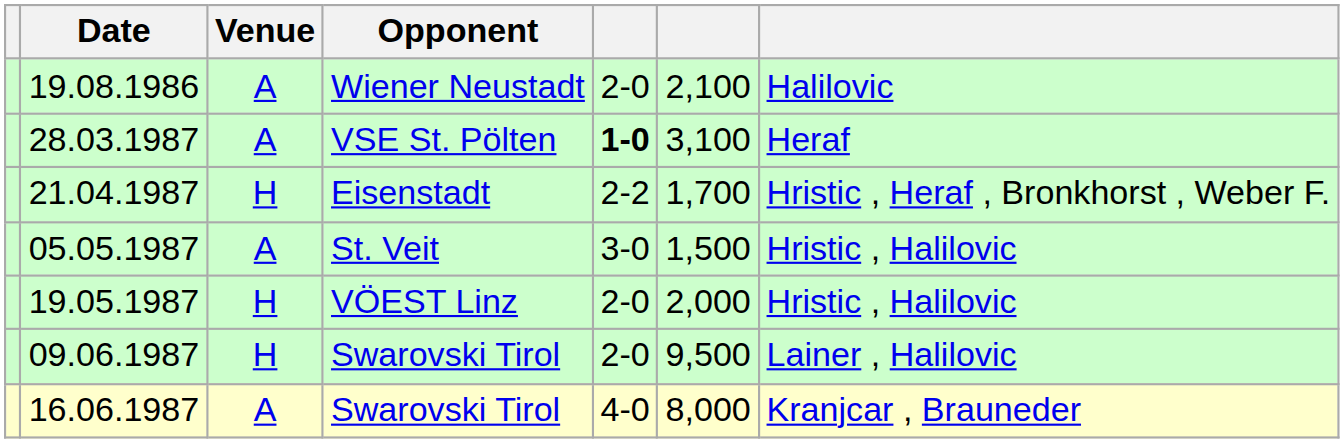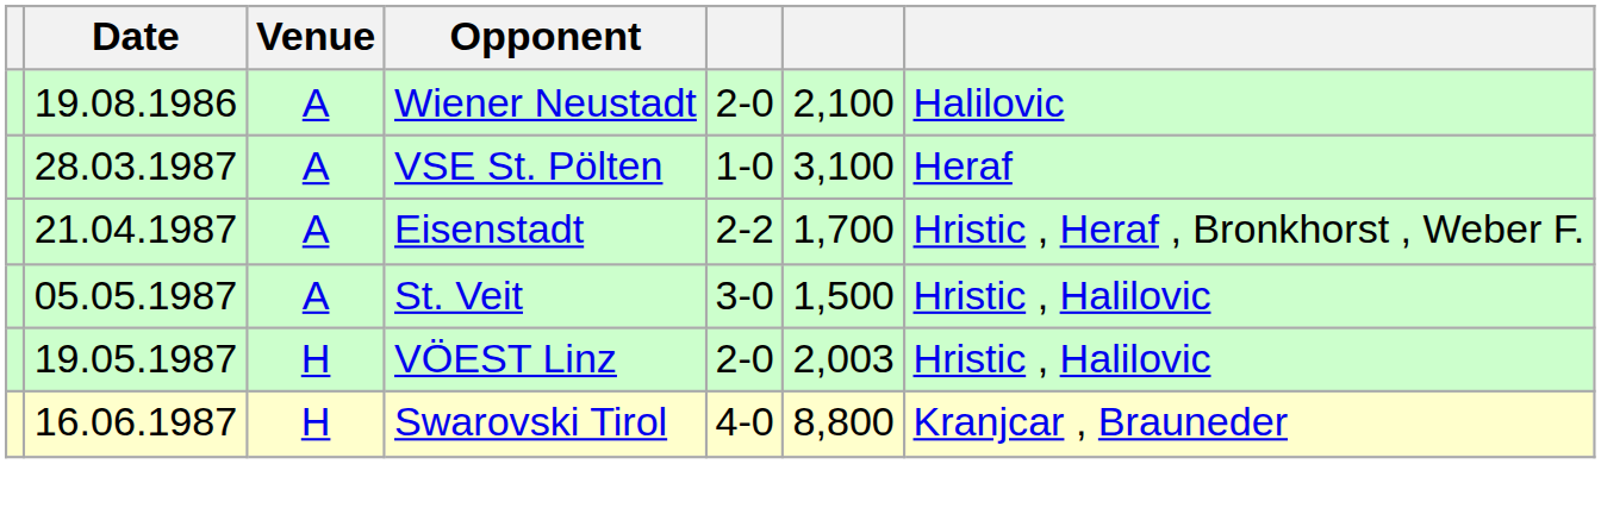 <table class="wikitable" Style="text-align: center">
 <tr>
 <th></th>
 <th>Date</th>
 <th>Venue</th>
 <th>Opponent</th>
 <th></th>
 <th></th>
 <th></th>
 </tr>
 <tr style="background:#cfc">
 <td></td>
 <td>19.08.1986</td>
 <td><a href='#'>A</a></td>
 <td align="left"><a href='#'>Wiener Neustadt</a></td>
 <td>2-0</td>
 <td align="right">2,100</td>
 <td align="left"><a href='#'>Halilovic</a>  </td>
 </tr>
 <tr style="background:#cfc">
 <td></td>
 <td>28.03.1987</td>
 <td><a href='#'>A</a></td>
 <td align="left"><a href='#'>VSE St. Pölten</a></td>
-<td><strong>1-0</strong></td>
+<td>1-0</td>
 <td align="right">3,100</td>
 <td align="left"><a href='#'>Heraf</a> </td>
 </tr>
 <tr style="background:#cfc">
 <td></td>
 <td>21.04.1987</td>
-<td><a href='#'>H</a></td>
+<td><a href='#'>A</a></td>
 <td align="left"><a href='#'>Eisenstadt</a></td>
 <td>2-2</td>
 <td align="right">1,700</td>
 <td align="left"><a href='#'>Hristic</a> , <a href='#'>Heraf</a> , Bronkhorst , Weber F. </td>
 </tr>
 <tr style="background:#cfc">
 <td></td>
 <td>05.05.1987</td>
 <td><a href='#'>A</a></td>
 <td align="left"><a href='#'>St. Veit</a></td>
 <td>3-0</td>
 <td align="right">1,500</td>
 <td align="left"><a href='#'>Hristic</a>  , <a href='#'>Halilovic</a> </td>
 </tr>
 <tr style="background:#cfc">
 <td></td>
 <td>19.05.1987</td>
 <td><a href='#'>H</a></td>
 <td align="left"><a href='#'>VÖEST Linz</a></td>
 <td>2-0</td>
-<td align="right">2,000</td>
+<td align="right">2,003</td>
 <td align="left"><a href='#'>Hristic</a> , <a href='#'>Halilovic</a> </td>
-</tr>
-<tr style="background:#cfc">
-<td></td>
-<td>09.06.1987</td>
-<td><a href='#'>H</a></td>
-<td align="left"><a href='#'>Swarovski Tirol</a></td>
-<td>2-0</td>
-<td align="right">9,500</td>
-<td align="left"><a href='#'>Lainer</a> , <a href='#'>Halilovic</a> </td>
 </tr>
 <tr style="background:#ffc">
 <td></td>
 <td>16.06.1987</td>
-<td><a href='#'>A</a></td>
+<td><a href='#'>H</a></td>
 <td align="left"><a href='#'>Swarovski Tirol</a></td>
 <td>4-0</td>
-<td align="right">8,000</td>
+<td align="right">8,800</td>
 <td align="left"><a href='#'>Kranjcar</a> , <a href='#'>Brauneder</a> </td>
 </tr>
 </table>
